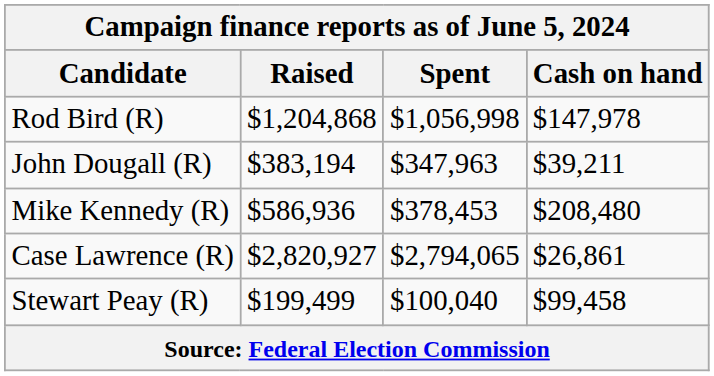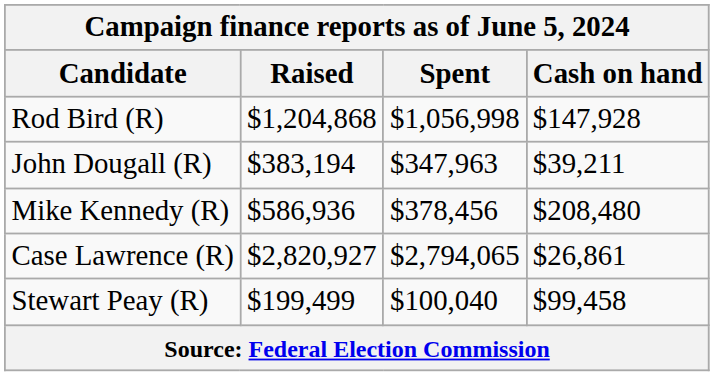 <table class="wikitable sortable">
 <tr>
 <th colspan=4>Campaign finance reports as of June 5, 2024</th>
 </tr>
 <tr style="text-align:center;">
 <th>Candidate</th>
 <th>Raised</th>
 <th>Spent</th>
 <th>Cash on hand</th>
 </tr>
 <tr>
 <td>Rod Bird (R)</td>
 <td>$1,204,868</td>
 <td>$1,056,998</td>
-<td>$147,978</td>
+<td>$147,928</td>
 </tr>
 <tr>
 <td>John Dougall (R)</td>
 <td>$383,194</td>
 <td>$347,963</td>
 <td>$39,211</td>
 </tr>
 <tr>
 <td>Mike Kennedy (R)</td>
 <td>$586,936</td>
-<td>$378,453</td>
+<td>$378,456</td>
 <td>$208,480</td>
 </tr>
 <tr>
 <td>Case Lawrence (R)</td>
 <td>$2,820,927</td>
 <td>$2,794,065</td>
 <td>$26,861</td>
 </tr>
 <tr>
 <td>Stewart Peay (R)</td>
 <td>$199,499</td>
 <td>$100,040</td>
 <td>$99,458</td>
 </tr>
 <tr>
 <th colspan="4"><small>Source: <a href='#'>Federal Election Commission</a></small></th>
 </tr>
 </table>
